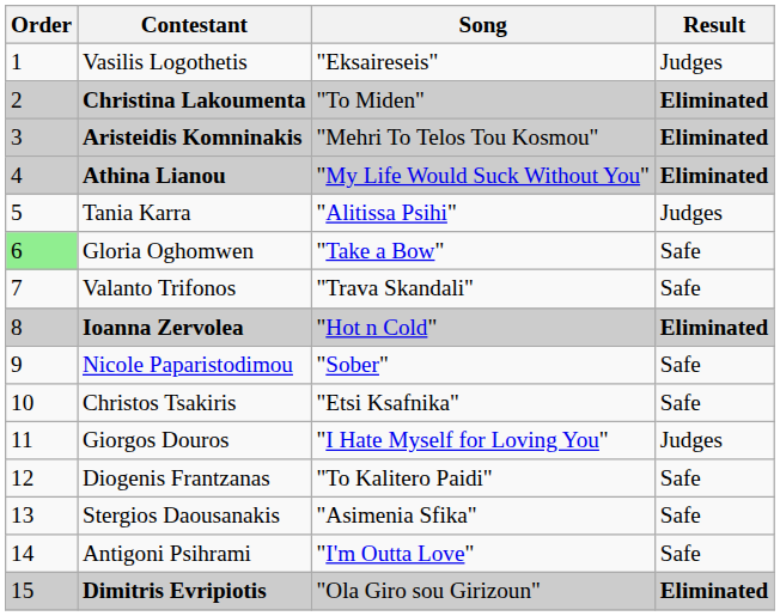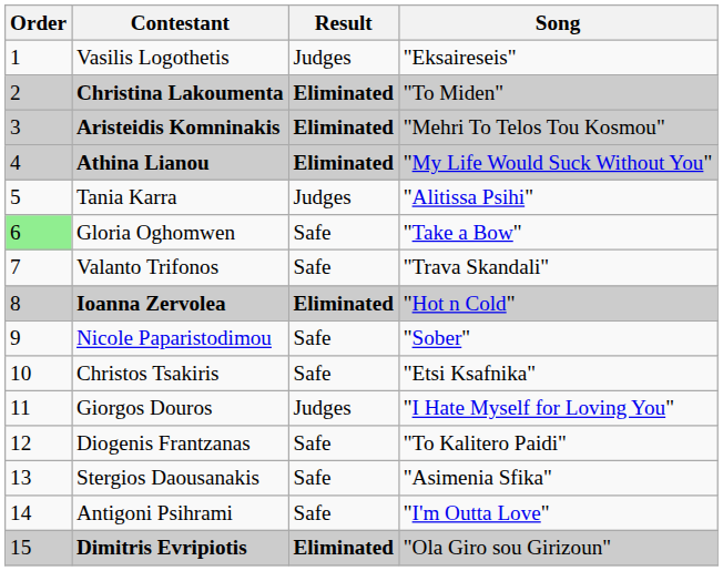 <table class="wikitable" style="font-size: 95%;">
 <tr>
 <th>Order</th>
 <th>Contestant</th>
+<th>Result</th>
 <th>Song</th>
-<th>Result</th>
 </tr>
 <tr>
 <td>1</td>
 <td>Vasilis Logothetis</td>
+<td>Judges</td>
 <td>"Eksaireseis"</td>
-<td>Judges</td>
 </tr>
 <tr style="background:#ccc;">
 <td>2</td>
 <td><strong>Christina Lakoumenta</strong></td>
+<td><strong>Eliminated</strong></td>
 <td>"To Miden"</td>
-<td><strong>Eliminated</strong></td>
 </tr>
 <tr style="background:#ccc;">
 <td>3</td>
 <td><strong>Aristeidis Komninakis</strong></td>
+<td><strong>Eliminated</strong></td>
 <td>"Mehri To Telos Tou Kosmou"</td>
-<td><strong>Eliminated</strong></td>
 </tr>
 <tr style="background:#ccc;">
 <td>4</td>
 <td><strong>Athina Lianou</strong></td>
+<td><strong>Eliminated</strong></td>
 <td>"<a href='#'>My Life Would Suck Without You</a>"</td>
-<td><strong>Eliminated</strong></td>
 </tr>
 <tr>
 <td>5</td>
 <td>Tania Karra</td>
+<td>Judges</td>
 <td>"<a href='#'>Alitissa Psihi</a>"</td>
-<td>Judges</td>
 </tr>
 <tr>
 <td style="background: lightgreen;">6</td>
 <td>Gloria Oghomwen</td>
+<td>Safe</td>
 <td>"<a href='#'>Take a Bow</a>"</td>
-<td>Safe</td>
 </tr>
 <tr>
 <td>7</td>
 <td>Valanto Trifonos</td>
+<td>Safe</td>
 <td>"Trava Skandali"</td>
-<td>Safe</td>
 </tr>
 <tr style="background:#ccc;">
 <td>8</td>
 <td><strong>Ioanna Zervolea</strong></td>
+<td><strong>Eliminated</strong></td>
 <td>"<a href='#'>Hot n Cold</a>"</td>
-<td><strong>Eliminated</strong></td>
 </tr>
 <tr>
 <td>9</td>
 <td><a href='#'>Nicole Paparistodimou</a></td>
+<td>Safe</td>
 <td>"<a href='#'>Sober</a>"</td>
-<td>Safe</td>
 </tr>
 <tr>
 <td>10</td>
 <td>Christos Tsakiris</td>
+<td>Safe</td>
 <td>"Etsi Ksafnika"</td>
-<td>Safe</td>
 </tr>
 <tr>
 <td>11</td>
 <td>Giorgos Douros</td>
+<td>Judges</td>
 <td>"<a href='#'>I Hate Myself for Loving You</a>"</td>
-<td>Judges</td>
 </tr>
 <tr>
 <td>12</td>
 <td>Diogenis Frantzanas</td>
+<td>Safe</td>
 <td>"To Kalitero Paidi"</td>
-<td>Safe</td>
 </tr>
 <tr>
 <td>13</td>
 <td>Stergios Daousanakis</td>
+<td>Safe</td>
 <td>"Asimenia Sfika"</td>
-<td>Safe</td>
 </tr>
 <tr>
 <td>14</td>
 <td>Antigoni Psihrami</td>
+<td>Safe</td>
 <td>"<a href='#'>I'm Outta Love</a>"</td>
-<td>Safe</td>
 </tr>
 <tr style="background:#ccc;">
 <td>15</td>
 <td><strong>Dimitris Evripiotis</strong></td>
+<td><strong>Eliminated</strong></td>
 <td>"Ola Giro sou Girizoun"</td>
-<td><strong>Eliminated</strong></td>
 </tr>
 </table>
